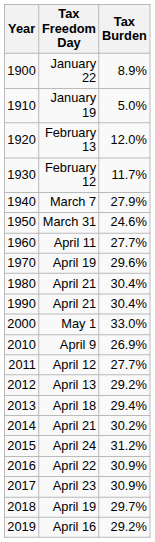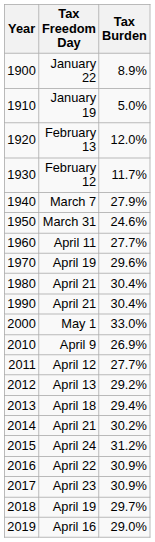 <table class="wikitable sortable mw-collapsible" style="text-align: right">
 <tr>
 <th scope="col">Year</th>
 <th scope="col" width="68">Tax Freedom Day</th>
 <th scope="col" width="40">Tax Burden</th>
 </tr>
 <tr>
 <td>1900</td>
 <td>January 22</td>
 <td>8.9%</td>
 </tr>
 <tr>
 <td>1910</td>
 <td>January 19</td>
 <td>5.0%</td>
 </tr>
 <tr>
 <td>1920</td>
 <td>February 13</td>
 <td>12.0%</td>
 </tr>
 <tr>
 <td>1930</td>
 <td>February 12</td>
 <td>11.7%</td>
 </tr>
 <tr>
 <td>1940</td>
 <td>March 7</td>
 <td>27.9%</td>
 </tr>
 <tr>
 <td>1950</td>
 <td>March 31</td>
 <td>24.6%</td>
 </tr>
 <tr>
 <td>1960</td>
 <td>April 11</td>
 <td>27.7%</td>
 </tr>
 <tr>
 <td>1970</td>
 <td>April 19</td>
 <td>29.6%</td>
 </tr>
 <tr>
 <td>1980</td>
 <td>April 21</td>
 <td>30.4%</td>
 </tr>
 <tr>
 <td>1990</td>
 <td>April 21</td>
 <td>30.4%</td>
 </tr>
 <tr>
 <td>2000</td>
 <td>May 1</td>
 <td>33.0%</td>
 </tr>
 <tr>
 <td>2010</td>
 <td>April 9</td>
 <td>26.9%</td>
 </tr>
 <tr>
 <td>2011</td>
 <td>April 12</td>
 <td>27.7%</td>
 </tr>
 <tr>
 <td>2012</td>
 <td>April 13</td>
 <td>29.2%</td>
 </tr>
 <tr>
 <td>2013</td>
 <td>April 18</td>
 <td>29.4%</td>
 </tr>
 <tr>
 <td>2014</td>
 <td>April 21</td>
 <td>30.2%</td>
 </tr>
 <tr>
 <td>2015</td>
 <td>April 24</td>
 <td>31.2%</td>
 </tr>
 <tr>
 <td>2016</td>
 <td>April 22</td>
 <td>30.9%</td>
 </tr>
 <tr>
 <td>2017</td>
 <td>April 23</td>
 <td>30.9%</td>
 </tr>
 <tr>
 <td>2018</td>
 <td>April 19</td>
 <td>29.7%</td>
 </tr>
 <tr>
 <td>2019</td>
 <td>April 16</td>
-<td>29.2%</td>
+<td>29.0%</td>
 </tr>
 </table>
